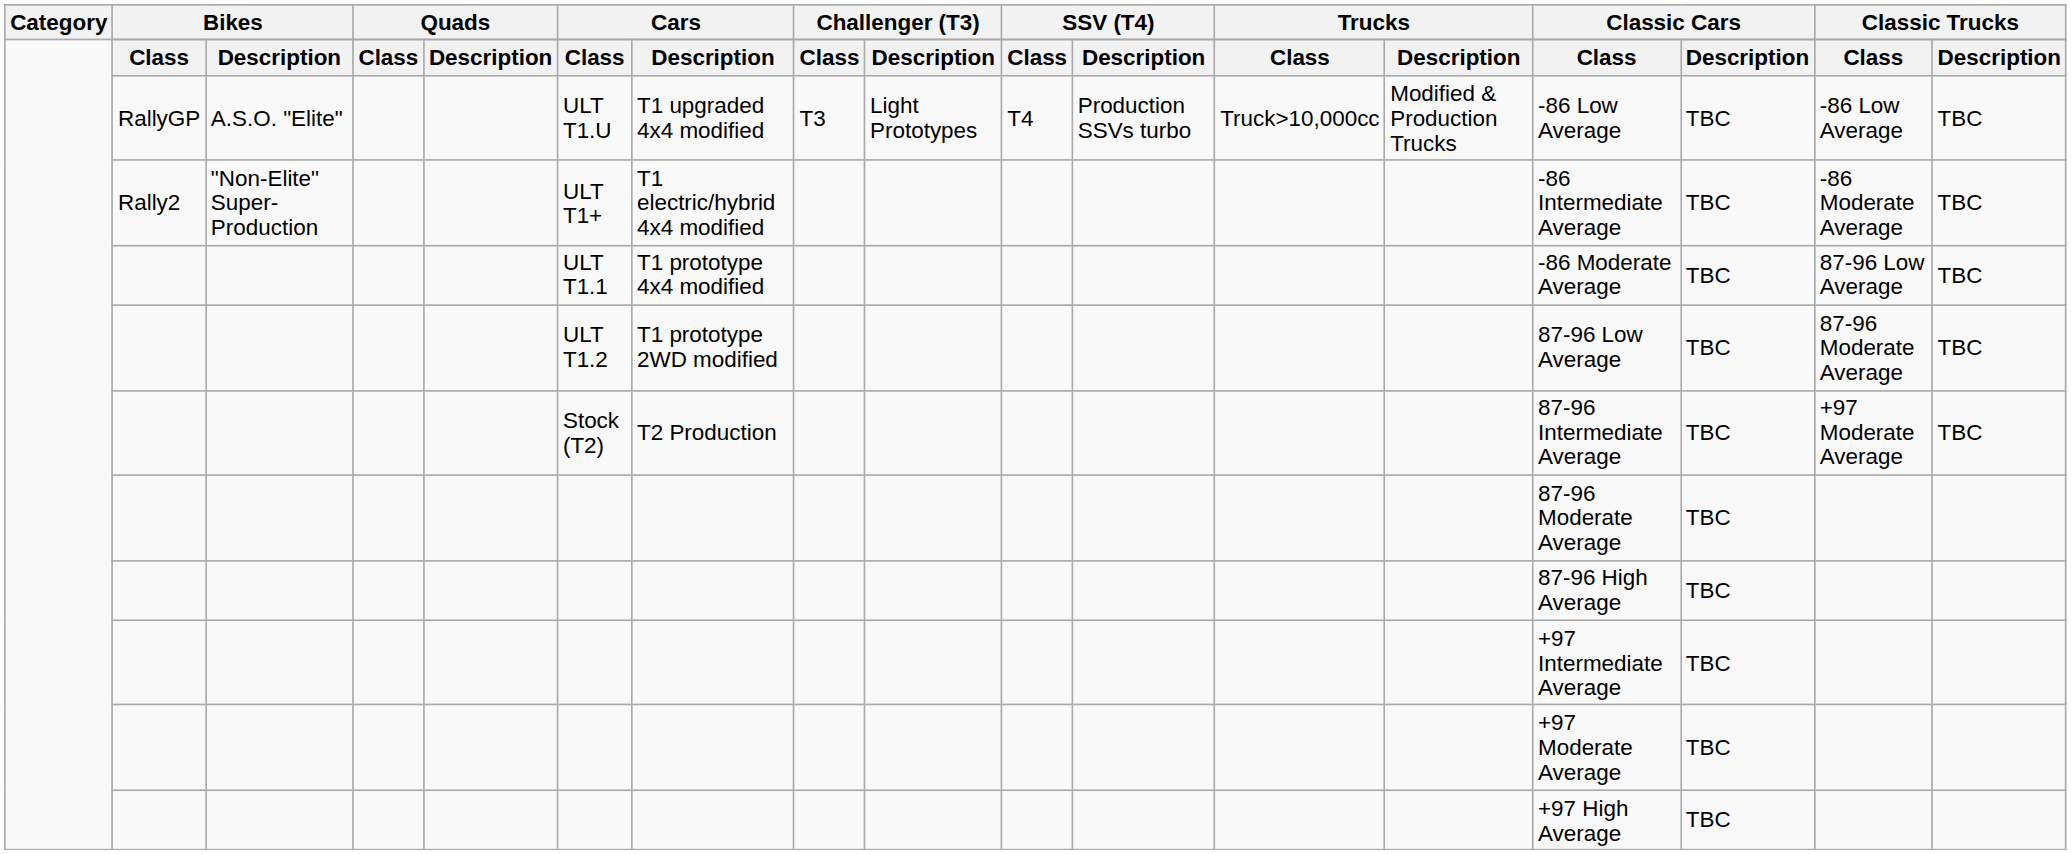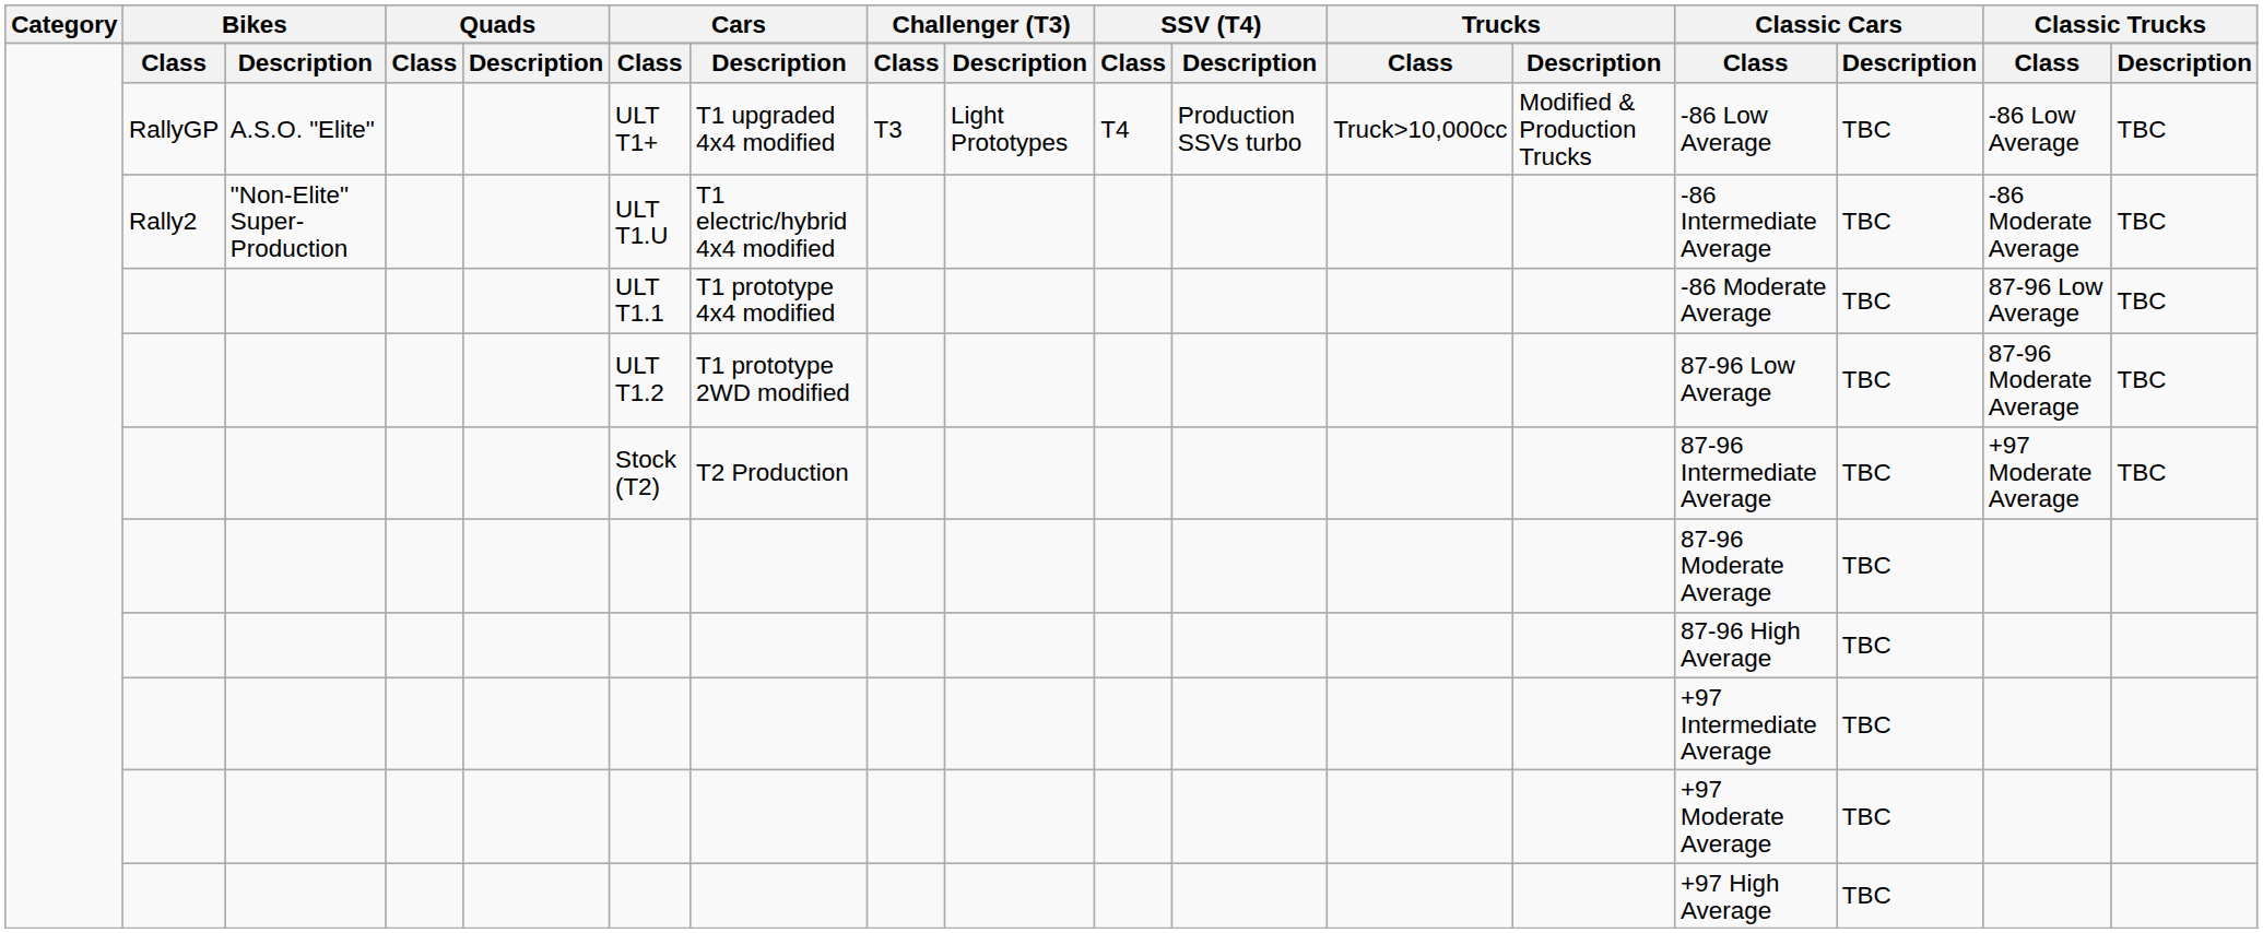 <table class="wikitable" style="font-size:85%;">
 <tr>
 <th>Category</th>
 <th colspan="2;" style="text-align:center;">Bikes</th>
 <th colspan="2;" style="text-align:center;">Quads</th>
 <th colspan="2;" style="text-align:center;">Cars</th>
 <th colspan="2;" style="text-align:center;">Challenger (T3)</th>
 <th colspan="2;" style="text-align:center;">SSV (T4)</th>
 <th colspan="2;" style="text-align:center;">Trucks</th>
 <th colspan="2;" style="text-align:center;">Classic Cars</th>
 <th colspan="2;" style="text-align:center;">Classic Trucks</th>
 </tr>
 <tr>
 <td rowspan=12></td>
 </tr>
 <tr>
 <th>Class</th>
 <th>Description</th>
 <th>Class</th>
 <th>Description</th>
 <th>Class</th>
 <th>Description</th>
 <th>Class</th>
 <th>Description</th>
 <th>Class</th>
 <th>Description</th>
 <th>Class</th>
 <th>Description</th>
 <th>Class</th>
 <th>Description</th>
 <th>Class</th>
 <th>Description</th>
 </tr>
 <tr>
 <td>RallyGP</td>
 <td>A.S.O. "Elite"</td>
 <td></td>
 <td></td>
-<td>ULT T1.U</td>
+<td>ULT T1+</td>
 <td>T1 upgraded 4x4 modified</td>
 <td>T3</td>
 <td>Light Prototypes</td>
 <td>T4</td>
 <td>Production SSVs turbo</td>
 <td>Truck>10,000cc</td>
 <td>Modified & Production Trucks</td>
 <td>-86 Low Average</td>
 <td>TBC</td>
 <td>-86 Low Average</td>
 <td>TBC</td>
 </tr>
 <tr>
 <td>Rally2</td>
 <td>"Non-Elite" Super-Production</td>
 <td></td>
 <td></td>
-<td>ULT T1+</td>
+<td>ULT T1.U</td>
 <td>T1 electric/hybrid 4x4 modified</td>
 <td></td>
 <td></td>
 <td></td>
 <td></td>
 <td></td>
 <td></td>
 <td>-86 Intermediate Average</td>
 <td>TBC</td>
 <td>-86 Moderate Average</td>
 <td>TBC</td>
 </tr>
 <tr>
 <td></td>
 <td></td>
 <td></td>
 <td></td>
 <td>ULT T1.1</td>
 <td>T1 prototype 4x4 modified</td>
 <td></td>
 <td></td>
 <td></td>
 <td></td>
 <td></td>
 <td></td>
 <td>-86 Moderate Average</td>
 <td>TBC</td>
 <td>87-96 Low Average</td>
 <td>TBC</td>
 </tr>
 <tr>
 <td></td>
 <td></td>
 <td></td>
 <td></td>
 <td>ULT T1.2</td>
 <td>T1 prototype 2WD modified</td>
 <td></td>
 <td></td>
 <td></td>
 <td></td>
 <td></td>
 <td></td>
 <td>87-96 Low Average</td>
 <td>TBC</td>
 <td>87-96 Moderate Average</td>
 <td>TBC</td>
 </tr>
 <tr>
 <td></td>
 <td></td>
 <td></td>
 <td></td>
 <td>Stock (T2)</td>
 <td>T2 Production</td>
 <td></td>
 <td></td>
 <td></td>
 <td></td>
 <td></td>
 <td></td>
 <td>87-96 Intermediate Average</td>
 <td>TBC</td>
 <td>+97 Moderate Average</td>
 <td>TBC</td>
 </tr>
 <tr>
 <td></td>
 <td></td>
 <td></td>
 <td></td>
 <td></td>
 <td></td>
 <td></td>
 <td></td>
 <td></td>
 <td></td>
 <td></td>
 <td></td>
 <td>87-96 Moderate Average</td>
 <td>TBC</td>
 <td></td>
 <td></td>
 </tr>
 <tr>
 <td></td>
 <td></td>
 <td></td>
 <td></td>
 <td></td>
 <td></td>
 <td></td>
 <td></td>
 <td></td>
 <td></td>
 <td></td>
 <td></td>
 <td>87-96 High Average</td>
 <td>TBC</td>
 <td></td>
 <td></td>
 </tr>
 <tr>
 <td></td>
 <td></td>
 <td></td>
 <td></td>
 <td></td>
 <td></td>
 <td></td>
 <td></td>
 <td></td>
 <td></td>
 <td></td>
 <td></td>
 <td>+97 Intermediate Average</td>
 <td>TBC</td>
 <td></td>
 <td></td>
 </tr>
 <tr>
 <td></td>
 <td></td>
 <td></td>
 <td></td>
 <td></td>
 <td></td>
 <td></td>
 <td></td>
 <td></td>
 <td></td>
 <td></td>
 <td></td>
 <td>+97 Moderate Average</td>
 <td>TBC</td>
 <td></td>
 <td></td>
 </tr>
 <tr>
 <td></td>
 <td></td>
 <td></td>
 <td></td>
 <td></td>
 <td></td>
 <td></td>
 <td></td>
 <td></td>
 <td></td>
 <td></td>
 <td></td>
 <td>+97 High Average</td>
 <td>TBC</td>
 <td></td>
 <td></td>
 </tr>
 </table>
